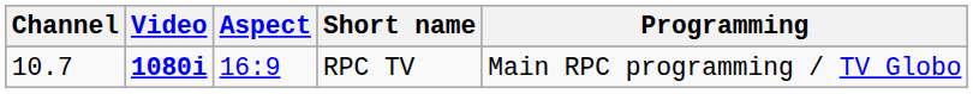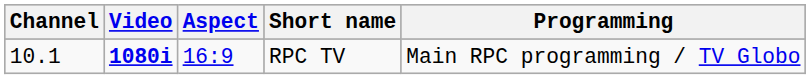 <table class="wikitable">
 <tr>
 <th>Channel</th>
 <th><a href='#'>Video</a></th>
 <th><a href='#'>Aspect</a></th>
 <th>Short name</th>
 <th>Programming</th>
 </tr>
 <tr>
-<td>10.7</td>
+<td>10.1</td>
 <td><strong><a href='#'>1080i</a></strong></td>
 <td><a href='#'>16:9</a></td>
 <td>RPC TV</td>
 <td>Main RPC programming / <a href='#'>TV Globo</a></td>
 </tr>
 </table>
